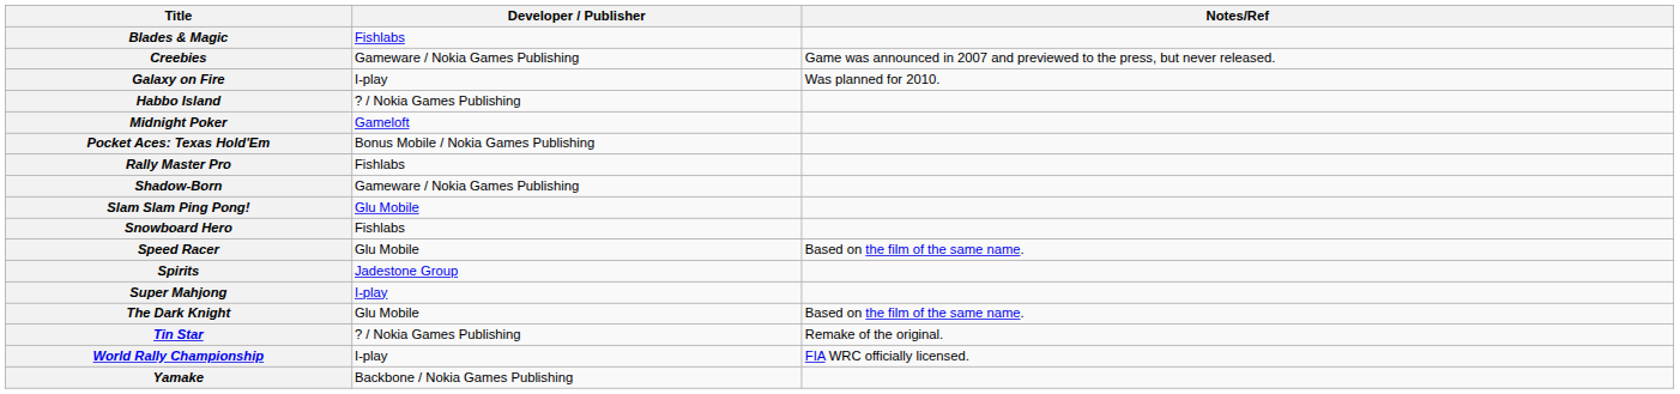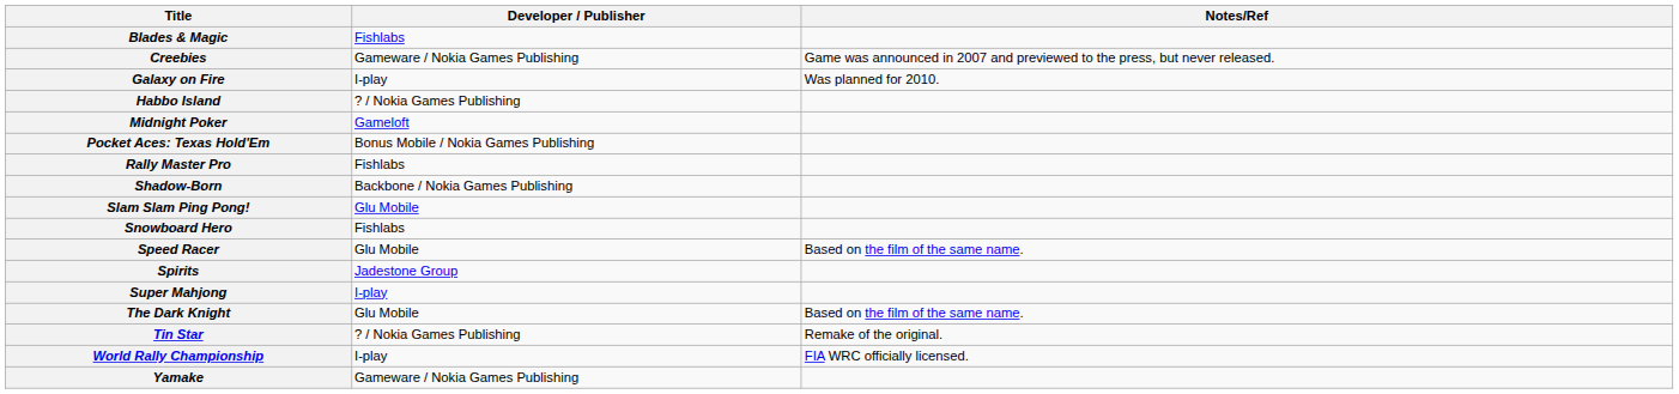 <table class="wikitable" style="min-width: 90%; font-size: 90%;">
 <tr>
 <th scope="col">Title</th>
 <th scope="col">Developer / Publisher</th>
 <th scope="col">Notes/Ref</th>
 </tr>
 <tr>
 <th scope="row"><em>Blades & Magic</em></th>
 <td><a href='#'>Fishlabs</a></td>
 <td></td>
 </tr>
 <tr>
 <th scope="row"><em>Creebies</em></th>
 <td>Gameware / Nokia Games Publishing</td>
 <td>Game was announced in 2007 and previewed to the press, but never released.</td>
 </tr>
 <tr>
 <th scope="row"><em>Galaxy on Fire</em></th>
 <td>I-play</td>
 <td>Was planned for 2010.</td>
 </tr>
 <tr>
 <th><em>Habbo Island</em></th>
 <td>? / Nokia Games Publishing</td>
 <td></td>
 </tr>
 <tr>
 <th><em>Midnight Poker</em></th>
 <td><a href='#'>Gameloft</a></td>
 <td></td>
 </tr>
 <tr>
 <th><em>Pocket Aces: Texas Hold'Em</em></th>
 <td>Bonus Mobile / Nokia Games Publishing</td>
 <td></td>
 </tr>
 <tr>
 <th scope="row"><em>Rally Master Pro</em></th>
 <td>Fishlabs</td>
 <td></td>
 </tr>
 <tr>
 <th><em>Shadow-Born</em></th>
-<td>Gameware / Nokia Games Publishing</td>
+<td>Backbone / Nokia Games Publishing</td>
 <td></td>
 </tr>
 <tr>
 <th><em>Slam Slam Ping Pong!</em></th>
 <td><a href='#'>Glu Mobile</a></td>
 <td></td>
 </tr>
 <tr>
 <th scope="row"><em>Snowboard Hero</em></th>
 <td>Fishlabs</td>
 <td></td>
 </tr>
 <tr>
 <th><em>Speed Racer</em></th>
 <td>Glu Mobile</td>
 <td>Based on <a href='#'>the film of the same name</a>.</td>
 </tr>
 <tr>
 <th><em>Spirits</em></th>
 <td><a href='#'>Jadestone Group</a></td>
 <td></td>
 </tr>
 <tr>
 <th><em>Super Mahjong</em></th>
 <td><a href='#'>I-play</a></td>
 <td></td>
 </tr>
 <tr>
 <th scope="row"><em>The Dark Knight</em></th>
 <td>Glu Mobile</td>
 <td>Based on <a href='#'>the film of the same name</a>.</td>
 </tr>
 <tr>
 <th><em><a href='#'>Tin Star</a></em></th>
 <td>? / Nokia Games Publishing</td>
 <td>Remake of the original.</td>
 </tr>
 <tr>
 <th><em><a href='#'>World Rally Championship</a></em></th>
 <td>I-play</td>
 <td><a href='#'>FIA</a> WRC officially licensed.</td>
 </tr>
 <tr>
 <th><em>Yamake</em></th>
-<td>Backbone / Nokia Games Publishing</td>
+<td>Gameware / Nokia Games Publishing</td>
 <td></td>
 </tr>
 </table>
